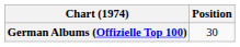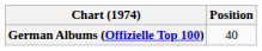 <table class="wikitable plainrowheaders" style="text-align:center">
 <tr>
 <th scope="col">Chart (1974)</th>
 <th scope="col">Position</th>
 </tr>
 <tr>
 <th scope="row">German Albums (<a href='#'>Offizielle Top 100</a>)</th>
-<td>30</td>
+<td>40</td>
 </tr>
 </table>
